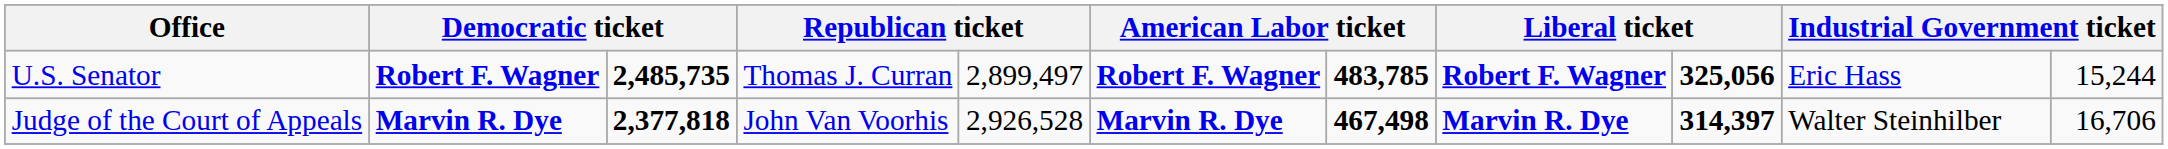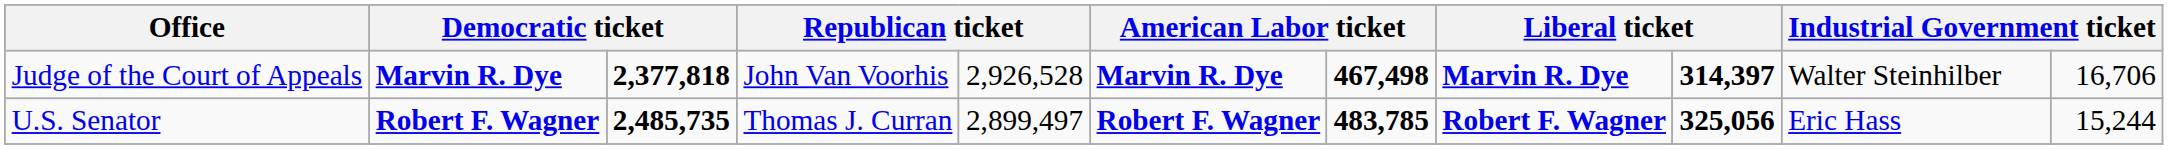 <table class=wikitable>
 <tr>
 <th>Office</th>
 <th colspan="2" ><a href='#'>Democratic</a> ticket</th>
 <th colspan="2" ><a href='#'>Republican</a> ticket</th>
 <th colspan="2" ><a href='#'>American Labor</a> ticket</th>
 <th colspan="2" ><a href='#'>Liberal</a> ticket</th>
 <th colspan="2" ><a href='#'>Industrial Government</a> ticket</th>
+</tr>
+<tr>
+<td><a href='#'>Judge of the Court of Appeals</a></td>
+<td><strong><a href='#'>Marvin R. Dye</a></strong></td>
+<td align="right"><strong>2,377,818</strong></td>
+<td><a href='#'>John Van Voorhis</a></td>
+<td align="right">2,926,528</td>
+<td><strong><a href='#'>Marvin R. Dye</a></strong></td>
+<td align="right"><strong>467,498</strong></td>
+<td><strong><a href='#'>Marvin R. Dye</a></strong></td>
+<td align="right"><strong>314,397</strong></td>
+<td>Walter Steinhilber</td>
+<td align="right">16,706</td>
 </tr>
 <tr>
 <td><a href='#'>U.S. Senator</a></td>
 <td><strong><a href='#'>Robert F. Wagner</a></strong></td>
 <td align="right"><strong>2,485,735</strong></td>
 <td><a href='#'>Thomas J. Curran</a></td>
 <td align="right">2,899,497</td>
 <td><strong><a href='#'>Robert F. Wagner</a></strong></td>
 <td align="right"><strong>483,785</strong></td>
 <td><strong><a href='#'>Robert F. Wagner</a></strong></td>
 <td align="right"><strong>325,056</strong></td>
 <td><a href='#'>Eric Hass</a></td>
 <td align="right">15,244</td>
 </tr>
-<tr>
-<td><a href='#'>Judge of the Court of Appeals</a></td>
-<td><strong><a href='#'>Marvin R. Dye</a></strong></td>
-<td align="right"><strong>2,377,818</strong></td>
-<td><a href='#'>John Van Voorhis</a></td>
-<td align="right">2,926,528</td>
-<td><strong><a href='#'>Marvin R. Dye</a></strong></td>
-<td align="right"><strong>467,498</strong></td>
-<td><strong><a href='#'>Marvin R. Dye</a></strong></td>
-<td align="right"><strong>314,397</strong></td>
-<td>Walter Steinhilber</td>
-<td align="right">16,706</td>
-</tr>
 </table>
